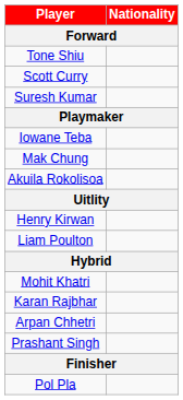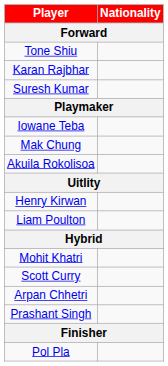 <table class="wikitable" style="text-align:center;">
 <tr>
 <th style="background:red; color:#FFFFFF">Player</th>
 <th style="background:red; color:#FFFFFF">Nationality</th>
 </tr>
 <tr>
 <th colspan="2">Forward</th>
 </tr>
 <tr>
 <td><a href='#'>Tone Shiu</a></td>
 <td></td>
 </tr>
 <tr>
-<td><a href='#'>Scott Curry</a></td>
+<td><a href='#'>Karan Rajbhar</a></td>
 <td></td>
 </tr>
 <tr>
 <td><a href='#'>Suresh Kumar</a></td>
 <td></td>
 </tr>
 <tr>
 <th colspan="2">Playmaker</th>
 </tr>
 <tr>
 <td><a href='#'>Iowane Teba</a></td>
 <td></td>
 </tr>
 <tr>
 <td><a href='#'>Mak Chung</a></td>
 <td></td>
 </tr>
 <tr>
 <td><a href='#'>Akuila Rokolisoa</a></td>
 <td></td>
 </tr>
 <tr>
 <th colspan="2">Uitlity</th>
 </tr>
 <tr>
 <td><a href='#'>Henry Kirwan</a></td>
 <td></td>
 </tr>
 <tr>
 <td><a href='#'>Liam Poulton</a></td>
 <td></td>
 </tr>
 <tr>
 <th colspan="2">Hybrid</th>
 </tr>
 <tr>
 <td><a href='#'>Mohit Khatri</a></td>
 <td></td>
 </tr>
 <tr>
-<td><a href='#'>Karan Rajbhar</a></td>
+<td><a href='#'>Scott Curry</a></td>
 <td></td>
 </tr>
 <tr>
 <td><a href='#'>Arpan Chhetri</a></td>
 <td></td>
 </tr>
 <tr>
 <td><a href='#'>Prashant Singh</a></td>
 <td></td>
 </tr>
 <tr>
 <th colspan="2">Finisher</th>
 </tr>
 <tr>
 <td><a href='#'>Pol Pla</a></td>
 <td></td>
 </tr>
 </table>
